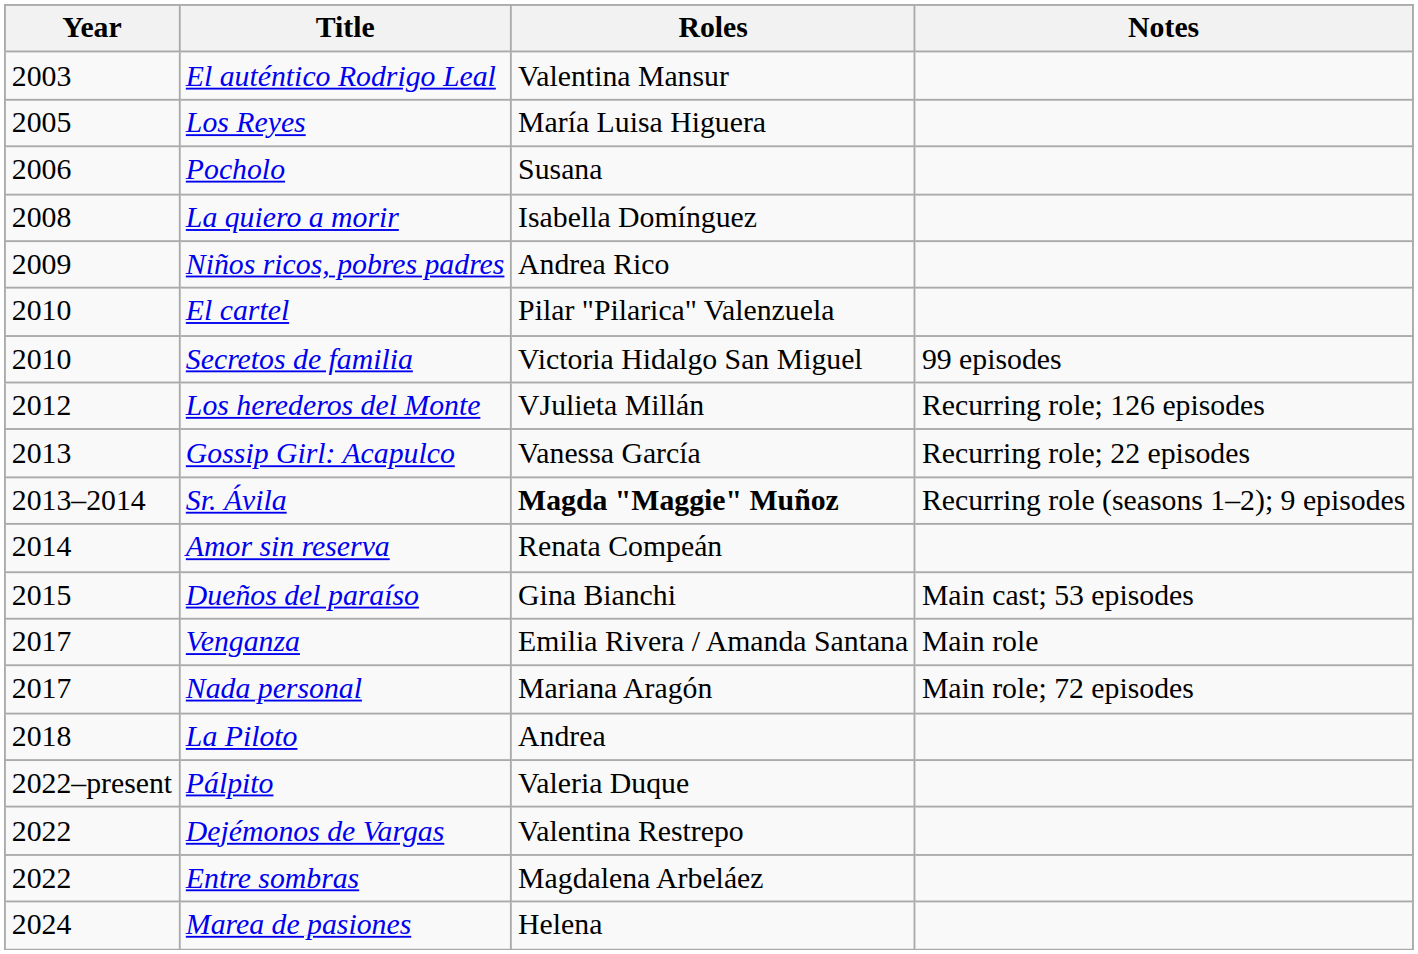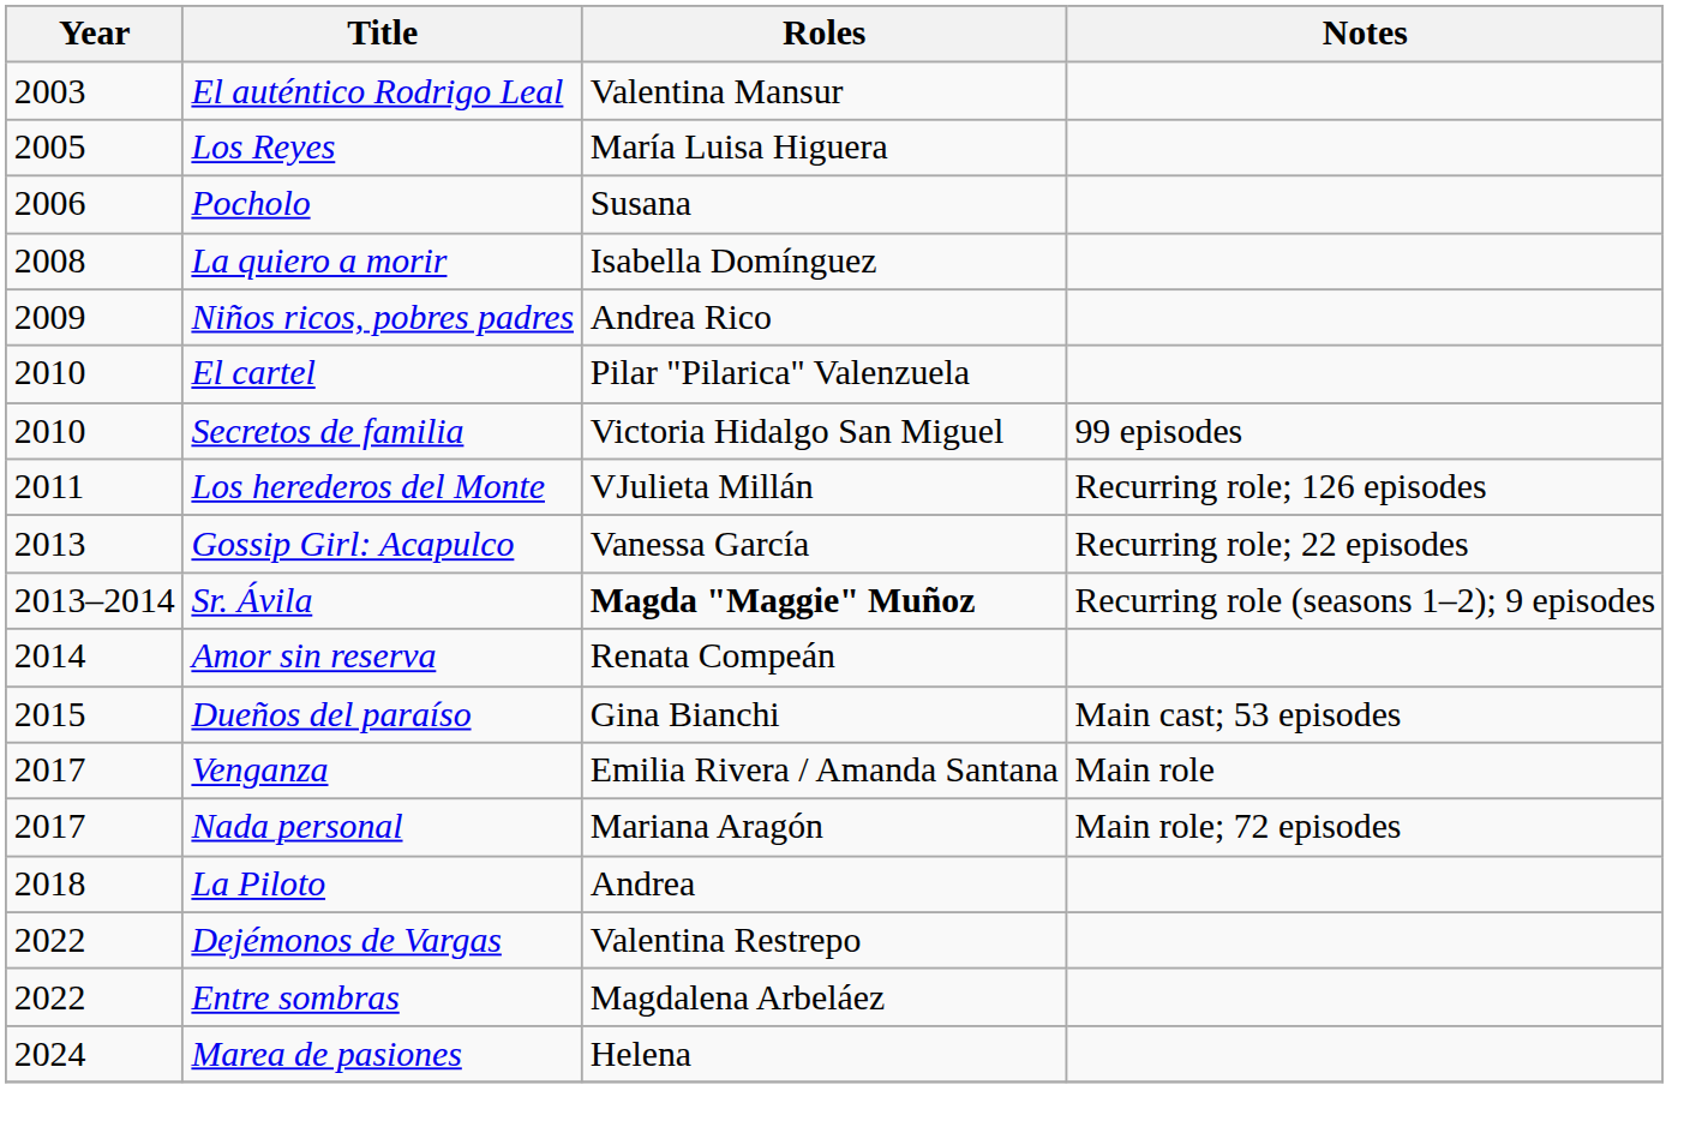 <table class="wikitable sortable">
 <tr>
 <th>Year</th>
 <th>Title</th>
 <th>Roles</th>
 <th>Notes</th>
 </tr>
 <tr>
 <td>2003</td>
 <td><em><a href='#'>El auténtico Rodrigo Leal</a></em></td>
 <td>Valentina Mansur</td>
 <td></td>
 </tr>
 <tr>
 <td>2005</td>
 <td><em><a href='#'>Los Reyes</a></em></td>
 <td>María Luisa Higuera</td>
 <td></td>
 </tr>
 <tr>
 <td>2006</td>
 <td><em><a href='#'>Pocholo</a></em></td>
 <td>Susana</td>
 <td></td>
 </tr>
 <tr>
 <td>2008</td>
 <td><em><a href='#'>La quiero a morir</a></em></td>
 <td>Isabella Domínguez</td>
 <td></td>
 </tr>
 <tr>
 <td>2009</td>
 <td><em><a href='#'>Niños ricos, pobres padres</a></em></td>
 <td>Andrea Rico</td>
 <td></td>
 </tr>
 <tr>
 <td>2010</td>
 <td><em><a href='#'>El cartel</a></em></td>
 <td>Pilar "Pilarica" Valenzuela</td>
 <td></td>
 </tr>
 <tr>
 <td>2010</td>
 <td><em><a href='#'>Secretos de familia</a></em></td>
 <td>Victoria Hidalgo San Miguel</td>
 <td>99 episodes</td>
 </tr>
 <tr>
-<td>2012</td>
+<td>2011</td>
 <td><em><a href='#'>Los herederos del Monte</a></em></td>
 <td>VJulieta Millán</td>
 <td>Recurring role; 126 episodes</td>
 </tr>
 <tr>
 <td>2013</td>
 <td><em><a href='#'>Gossip Girl: Acapulco</a></em></td>
 <td>Vanessa García</td>
 <td>Recurring role; 22 episodes</td>
 </tr>
 <tr>
 <td>2013–2014</td>
 <td><em><a href='#'>Sr. Ávila</a></em></td>
 <td><strong>Magda "Maggie" Muñoz</strong></td>
 <td>Recurring role (seasons 1–2); 9 episodes</td>
 </tr>
 <tr>
 <td>2014</td>
 <td><em><a href='#'>Amor sin reserva</a></em></td>
 <td>Renata Compeán</td>
 <td></td>
 </tr>
 <tr>
 <td>2015</td>
 <td><em><a href='#'>Dueños del paraíso</a></em></td>
 <td>Gina Bianchi</td>
 <td>Main cast; 53 episodes</td>
 </tr>
 <tr>
 <td>2017</td>
 <td><em><a href='#'>Venganza</a></em></td>
 <td>Emilia Rivera / Amanda Santana</td>
 <td>Main role</td>
 </tr>
 <tr>
 <td>2017</td>
 <td><em><a href='#'>Nada personal</a></em></td>
 <td>Mariana Aragón</td>
 <td>Main role; 72 episodes</td>
 </tr>
 <tr>
 <td>2018</td>
 <td><em><a href='#'>La Piloto</a></em></td>
 <td>Andrea</td>
 <td></td>
 </tr>
 <tr>
-<td>2022–present</td>
-<td><em><a href='#'>Pálpito</a></em></td>
-<td>Valeria Duque</td>
-<td></td>
-</tr>
-<tr>
 <td>2022</td>
 <td><em><a href='#'>Dejémonos de Vargas</a></em></td>
 <td>Valentina Restrepo</td>
 <td></td>
 </tr>
 <tr>
 <td>2022</td>
 <td><em><a href='#'>Entre sombras</a></em></td>
 <td>Magdalena Arbeláez</td>
 <td></td>
 </tr>
 <tr>
 <td>2024</td>
 <td><em><a href='#'>Marea de pasiones</a></em></td>
 <td>Helena</td>
 <td></td>
 </tr>
 <tr>
 </tr>
 </table>
